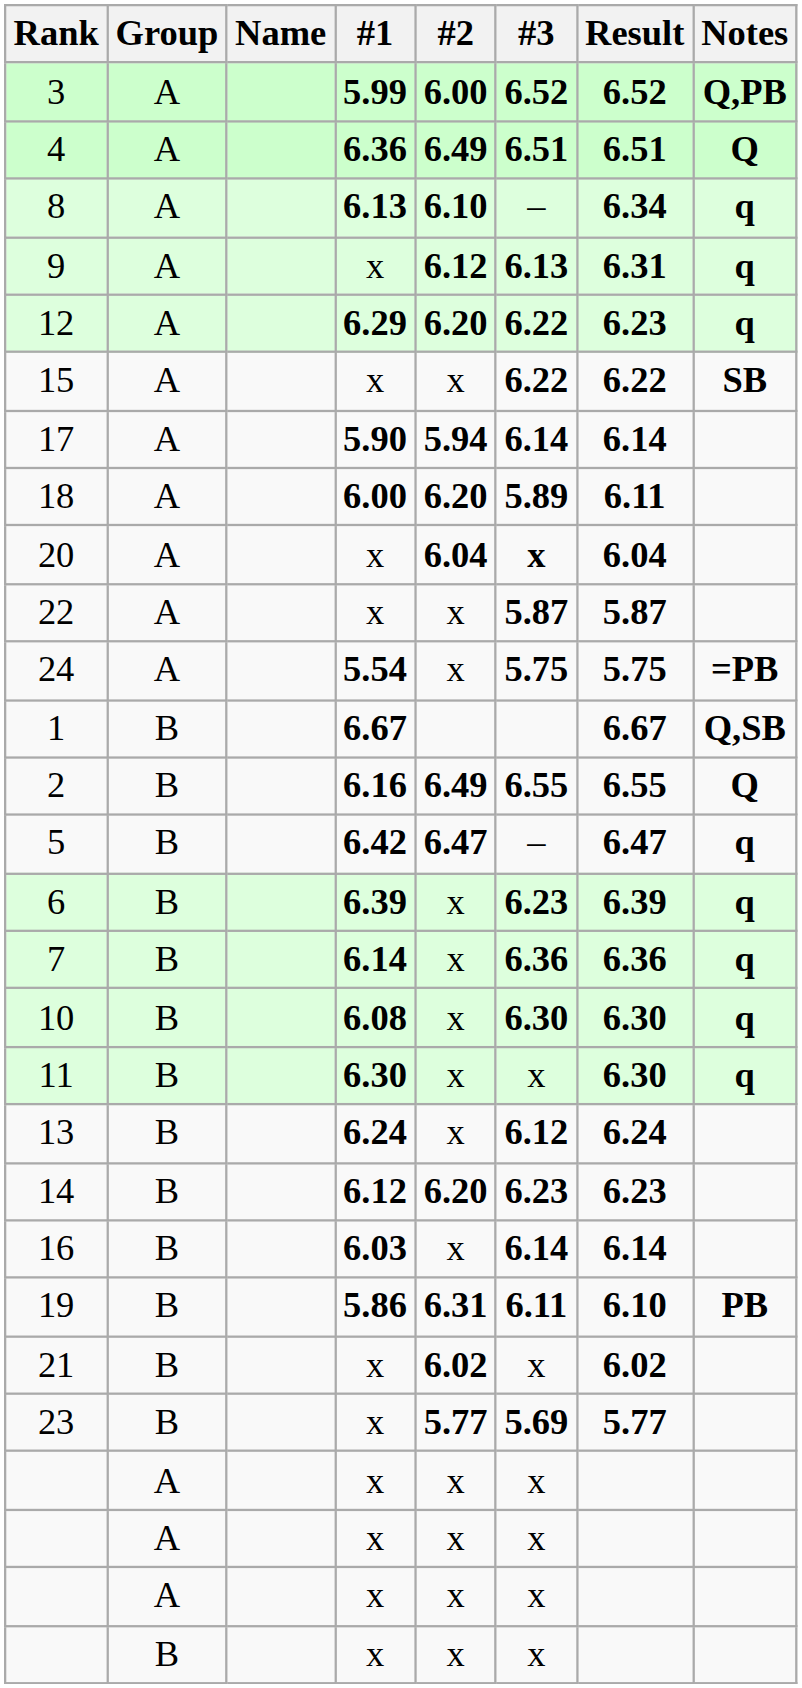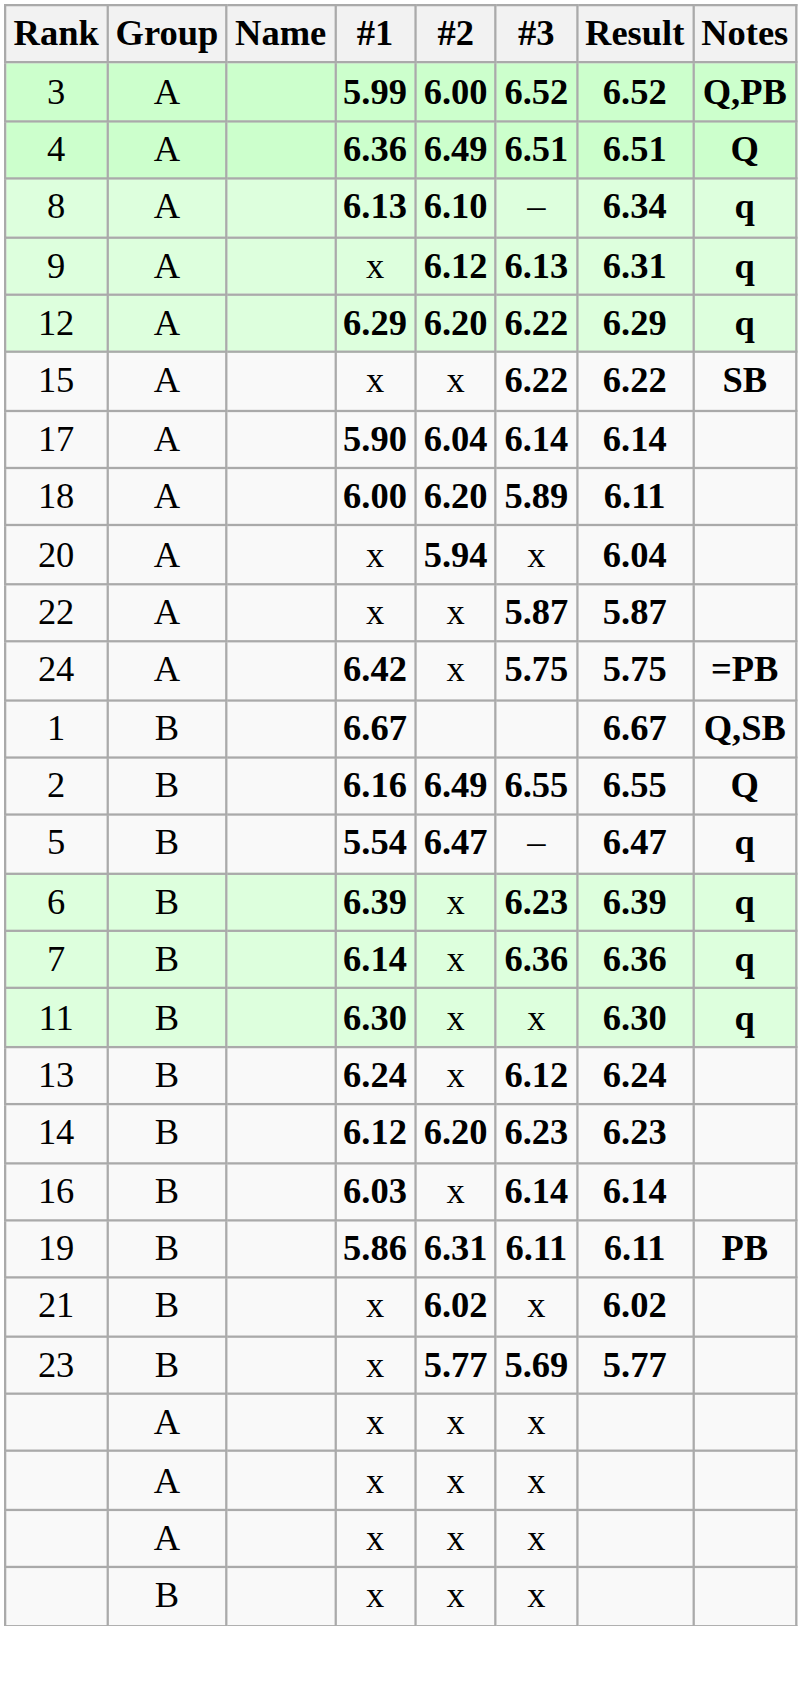 <table class="wikitable sortable" style="text-align:center">
 <tr>
 <th>Rank</th>
 <th>Group</th>
 <th>Name</th>
 <th>#1</th>
 <th>#2</th>
 <th>#3</th>
 <th>Result</th>
 <th>Notes</th>
 </tr>
 <tr bgcolor=#ccffcc>
 <td>3</td>
 <td>A</td>
 <td align="left"></td>
 <td><strong>5.99</strong></td>
 <td><strong>6.00</strong></td>
 <td><strong>6.52</strong></td>
 <td><strong>6.52</strong></td>
 <td><strong>Q,PB</strong></td>
 </tr>
 <tr bgcolor=#ccffcc>
 <td>4</td>
 <td>A</td>
 <td align="left"></td>
 <td><strong>6.36</strong></td>
 <td><strong>6.49</strong></td>
 <td><strong>6.51</strong></td>
 <td><strong>6.51</strong></td>
 <td><strong>Q</strong></td>
 </tr>
 <tr bgcolor=#ddffdd>
 <td>8</td>
 <td>A</td>
 <td align="left"></td>
 <td><strong>6.13</strong></td>
 <td><strong>6.10</strong></td>
 <td>–</td>
 <td><strong>6.34</strong></td>
 <td><strong>q</strong></td>
 </tr>
 <tr bgcolor=#ddffdd>
 <td>9</td>
 <td>A</td>
 <td align="left"></td>
 <td>x</td>
 <td><strong>6.12</strong></td>
 <td><strong>6.13</strong></td>
 <td><strong>6.31</strong></td>
 <td><strong>q</strong></td>
 </tr>
 <tr bgcolor=#ddffdd>
 <td>12</td>
 <td>A</td>
 <td align="left"></td>
 <td><strong>6.29</strong></td>
 <td><strong>6.20</strong></td>
 <td><strong>6.22</strong></td>
-<td><strong>6.23</strong></td>
+<td><strong>6.29</strong></td>
 <td><strong>q</strong></td>
 </tr>
 <tr>
 <td>15</td>
 <td>A</td>
 <td align="left"></td>
 <td>x</td>
 <td>x</td>
 <td><strong>6.22</strong></td>
 <td><strong>6.22</strong></td>
 <td><strong>SB</strong></td>
 </tr>
 <tr>
 <td>17</td>
 <td>A</td>
 <td align="left"></td>
 <td><strong>5.90</strong></td>
-<td><strong>5.94</strong></td>
+<td><strong>6.04</strong></td>
 <td><strong>6.14</strong></td>
 <td><strong>6.14</strong></td>
 <td></td>
 </tr>
 <tr>
 <td>18</td>
 <td>A</td>
 <td align="left"></td>
 <td><strong>6.00</strong></td>
 <td><strong>6.20</strong></td>
 <td><strong>5.89</strong></td>
 <td><strong>6.11</strong></td>
 <td></td>
 </tr>
 <tr>
 <td>20</td>
 <td>A</td>
 <td align="left"></td>
 <td>x</td>
-<td><strong>6.04</strong></td>
-<td><strong>x</strong></td>
+<td><strong>5.94</strong></td>
+<td>x</td>
 <td><strong>6.04</strong></td>
 <td></td>
 </tr>
 <tr>
 <td>22</td>
 <td>A</td>
 <td align="left"></td>
 <td>x</td>
 <td>x</td>
 <td><strong>5.87</strong></td>
 <td><strong>5.87</strong></td>
 <td></td>
 </tr>
 <tr>
 <td>24</td>
 <td>A</td>
 <td align="left"></td>
-<td><strong>5.54</strong></td>
+<td><strong>6.42</strong></td>
 <td>x</td>
 <td><strong>5.75</strong></td>
 <td><strong>5.75</strong></td>
 <td><strong>=PB</strong></td>
 </tr>
 <tr -bgcolor=#ccffcc>
 <td>1</td>
 <td>B</td>
 <td align="left"></td>
 <td><strong>6.67</strong></td>
 <td></td>
 <td></td>
 <td><strong>6.67</strong></td>
 <td><strong>Q,SB</strong></td>
 </tr>
 <tr -bgcolor=#ccffcc>
 <td>2</td>
 <td>B</td>
 <td align="left"></td>
 <td><strong>6.16</strong></td>
 <td><strong>6.49</strong></td>
 <td><strong>6.55</strong></td>
 <td><strong>6.55</strong></td>
 <td><strong>Q</strong></td>
 </tr>
 <tr -bgcolor=#ddffdd>
 <td>5</td>
 <td>B</td>
 <td align="left"></td>
-<td><strong>6.42</strong></td>
+<td><strong>5.54</strong></td>
 <td><strong>6.47</strong></td>
 <td>–</td>
 <td><strong>6.47</strong></td>
 <td><strong>q</strong></td>
 </tr>
 <tr bgcolor=#ddffdd>
 <td>6</td>
 <td>B</td>
 <td align="left"></td>
 <td><strong>6.39</strong></td>
 <td>x</td>
 <td><strong>6.23</strong></td>
 <td><strong>6.39</strong></td>
 <td><strong>q</strong></td>
 </tr>
 <tr bgcolor=#ddffdd>
 <td>7</td>
 <td>B</td>
 <td align="left"></td>
 <td><strong>6.14</strong></td>
 <td>x</td>
 <td><strong>6.36</strong></td>
 <td><strong>6.36</strong></td>
-<td><strong>q</strong></td>
-</tr>
-<tr bgcolor=#ddffdd>
-<td>10</td>
-<td>B</td>
-<td align="left"></td>
-<td><strong>6.08</strong></td>
-<td>x</td>
-<td><strong>6.30</strong></td>
-<td><strong>6.30</strong></td>
 <td><strong>q</strong></td>
 </tr>
 <tr bgcolor=#ddffdd>
 <td>11</td>
 <td>B</td>
 <td align="left"></td>
 <td><strong>6.30</strong></td>
 <td>x</td>
 <td>x</td>
 <td><strong>6.30</strong></td>
 <td><strong>q</strong></td>
 </tr>
 <tr>
 <td>13</td>
 <td>B</td>
 <td align="left"></td>
 <td><strong>6.24</strong></td>
 <td>x</td>
 <td><strong>6.12</strong></td>
 <td><strong>6.24</strong></td>
 <td></td>
 </tr>
 <tr>
 <td>14</td>
 <td>B</td>
 <td align="left"></td>
 <td><strong>6.12</strong></td>
 <td><strong>6.20</strong></td>
 <td><strong>6.23</strong></td>
 <td><strong>6.23</strong></td>
 <td></td>
 </tr>
 <tr>
 <td>16</td>
 <td>B</td>
 <td align="left"></td>
 <td><strong>6.03</strong></td>
 <td>x</td>
 <td><strong>6.14</strong></td>
 <td><strong>6.14</strong></td>
 <td></td>
 </tr>
 <tr>
 <td>19</td>
 <td>B</td>
 <td align="left"></td>
 <td><strong>5.86</strong></td>
 <td><strong>6.31</strong></td>
 <td><strong>6.11</strong></td>
-<td><strong>6.10</strong></td>
+<td><strong>6.11</strong></td>
 <td><strong>PB</strong></td>
 </tr>
 <tr>
 <td>21</td>
 <td>B</td>
 <td align="left"></td>
 <td>x</td>
 <td><strong>6.02</strong></td>
 <td>x</td>
 <td><strong>6.02</strong></td>
 <td></td>
 </tr>
 <tr>
 <td>23</td>
 <td>B</td>
 <td align="left"></td>
 <td>x</td>
 <td><strong>5.77</strong></td>
 <td><strong>5.69</strong></td>
 <td><strong>5.77</strong></td>
 <td></td>
 </tr>
 <tr>
 <td></td>
 <td>A</td>
 <td align="left"></td>
 <td>x</td>
 <td>x</td>
 <td>x</td>
 <td><strong></strong></td>
 <td></td>
 </tr>
 <tr>
 <td></td>
 <td>A</td>
 <td align="left"></td>
 <td>x</td>
 <td>x</td>
 <td>x</td>
 <td><strong></strong></td>
 <td></td>
 </tr>
 <tr>
 <td></td>
 <td>A</td>
 <td align="left"></td>
 <td>x</td>
 <td>x</td>
 <td>x</td>
 <td><strong></strong></td>
 <td></td>
 </tr>
 <tr>
 <td></td>
 <td>B</td>
 <td align="left"></td>
 <td>x</td>
 <td>x</td>
 <td>x</td>
 <td><strong></strong></td>
 <td></td>
 </tr>
 </table>
